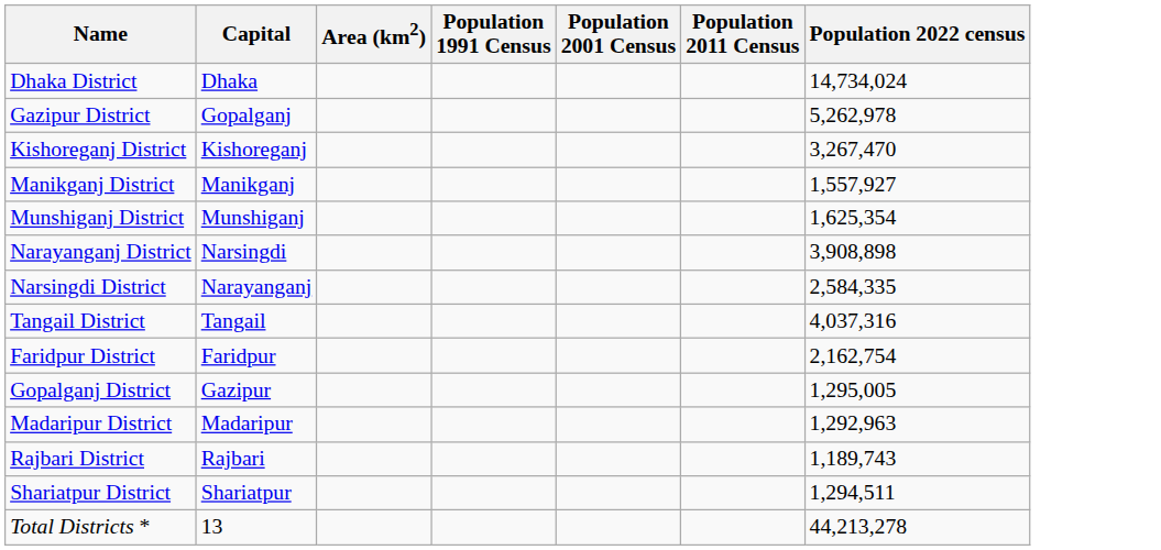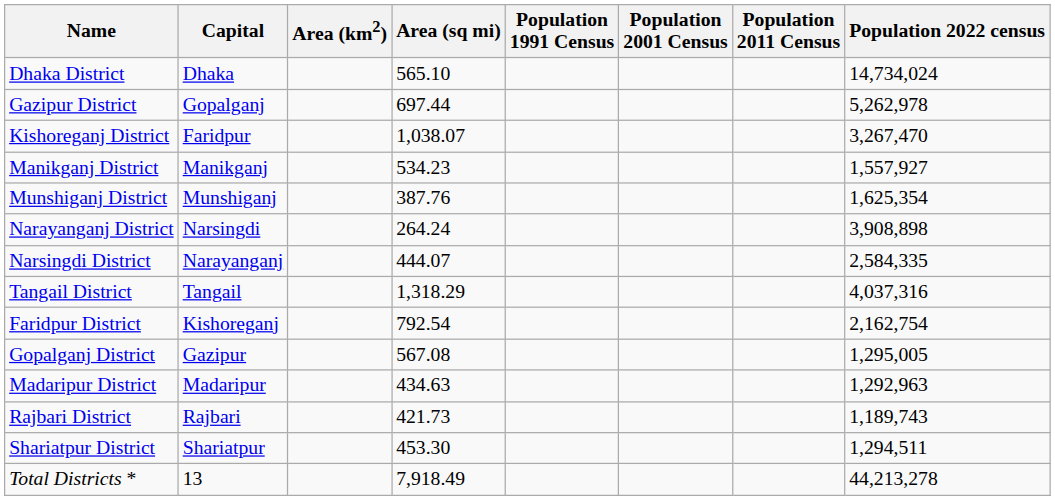 <table class="wikitable sortable" style="margin-bottom: 0;">
 <tr>
 <th>Name</th>
 <th>Capital</th>
 <th>Area (km<sup>2</sup>)</th>
+<th>Area (sq mi)</th>
 <th>Population <br> 1991 Census</th>
 <th>Population <br> 2001 Census</th>
 <th>Population <br> 2011 Census</th>
 <th>Population 2022 census</th>
 </tr>
 <tr>
 <td><a href='#'>Dhaka District</a></td>
 <td><a href='#'>Dhaka</a></td>
 <td align="right"></td>
+<td>565.10</td>
 <td align="right"></td>
 <td align="right"></td>
 <td align="right"></td>
 <td>14,734,024</td>
 </tr>
 <tr>
 <td><a href='#'>Gazipur District</a></td>
 <td><a href='#'>Gopalganj</a></td>
 <td align="right"></td>
+<td>697.44</td>
 <td align="right"></td>
 <td align="right"></td>
 <td align="right"></td>
 <td>5,262,978</td>
 </tr>
 <tr>
 <td><a href='#'>Kishoreganj District</a></td>
-<td><a href='#'>Kishoreganj</a></td>
+<td><a href='#'>Faridpur</a></td>
 <td align="right"></td>
+<td>1,038.07</td>
 <td align="right"></td>
 <td align="right"></td>
 <td align="right"></td>
 <td>3,267,470</td>
 </tr>
 <tr>
 <td><a href='#'>Manikganj District</a></td>
 <td><a href='#'>Manikganj</a></td>
 <td align="right"></td>
+<td>534.23</td>
 <td align="right"></td>
 <td align="right"></td>
 <td align="right"></td>
 <td>1,557,927</td>
 </tr>
 <tr>
 <td><a href='#'>Munshiganj District</a></td>
 <td><a href='#'>Munshiganj</a></td>
 <td align="right"></td>
+<td>387.76</td>
 <td align="right"></td>
 <td align="right"></td>
 <td align="right"></td>
 <td>1,625,354</td>
 </tr>
 <tr>
 <td><a href='#'>Narayanganj District</a></td>
 <td><a href='#'>Narsingdi</a></td>
 <td align="right"></td>
+<td>264.24</td>
 <td align="right"></td>
 <td align="right"></td>
 <td align="right"></td>
 <td>3,908,898</td>
 </tr>
 <tr>
 <td><a href='#'>Narsingdi District</a></td>
 <td><a href='#'>Narayanganj</a></td>
 <td align="right"></td>
+<td>444.07</td>
 <td align="right"></td>
 <td align="right"></td>
 <td align="right"></td>
 <td>2,584,335</td>
 </tr>
 <tr>
 <td><a href='#'>Tangail District</a></td>
 <td><a href='#'>Tangail</a></td>
 <td align="right"></td>
+<td>1,318.29</td>
 <td align="right"></td>
 <td align="right"></td>
 <td align="right"></td>
 <td>4,037,316</td>
 </tr>
 <tr>
 <td><a href='#'>Faridpur District</a></td>
-<td><a href='#'>Faridpur</a></td>
+<td><a href='#'>Kishoreganj</a></td>
 <td align="right"></td>
+<td>792.54</td>
 <td align="right"></td>
 <td align="right"></td>
 <td align="right"></td>
 <td>2,162,754</td>
 </tr>
 <tr>
 <td><a href='#'>Gopalganj District</a></td>
 <td><a href='#'>Gazipur</a></td>
 <td align="right"></td>
+<td>567.08</td>
 <td align="right"></td>
 <td align="right"></td>
 <td align="right"></td>
 <td>1,295,005</td>
 </tr>
 <tr>
 <td><a href='#'>Madaripur District</a></td>
 <td><a href='#'>Madaripur</a></td>
 <td align="right"></td>
+<td>434.63</td>
 <td align="right" j></td>
 <td align="right"></td>
 <td align="right"></td>
 <td>1,292,963</td>
 </tr>
 <tr>
 <td><a href='#'>Rajbari District</a></td>
 <td><a href='#'>Rajbari</a></td>
 <td align="right"></td>
+<td>421.73</td>
 <td align="right"></td>
 <td align="right"></td>
 <td align="right"></td>
 <td>1,189,743</td>
 </tr>
 <tr>
 <td><a href='#'>Shariatpur District</a></td>
 <td><a href='#'>Shariatpur</a></td>
 <td align="right"></td>
+<td>453.30</td>
 <td align="right"></td>
 <td align="right"></td>
 <td align="right"></td>
 <td>1,294,511</td>
 </tr>
 <tr>
 <td><em>Total Districts</em> *</td>
 <td>13</td>
 <td align="right"></td>
+<td>7,918.49</td>
 <td align="right"></td>
 <td align="right"></td>
 <td align="right"></td>
 <td>44,213,278</td>
 </tr>
 </table>
